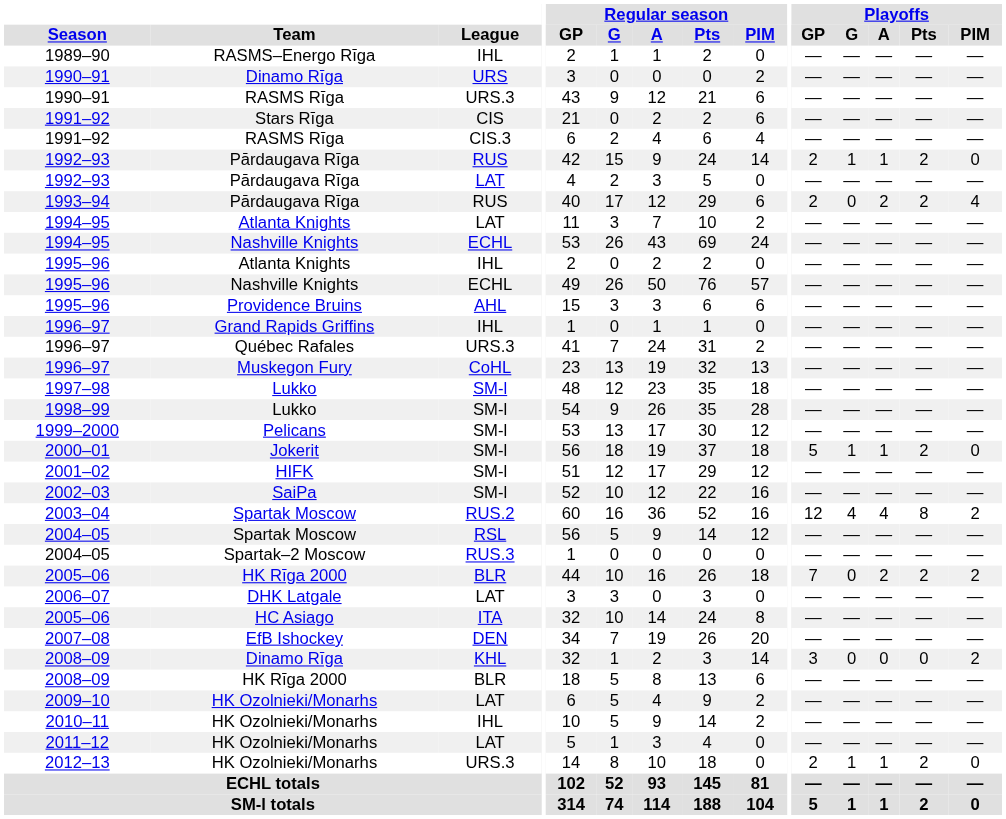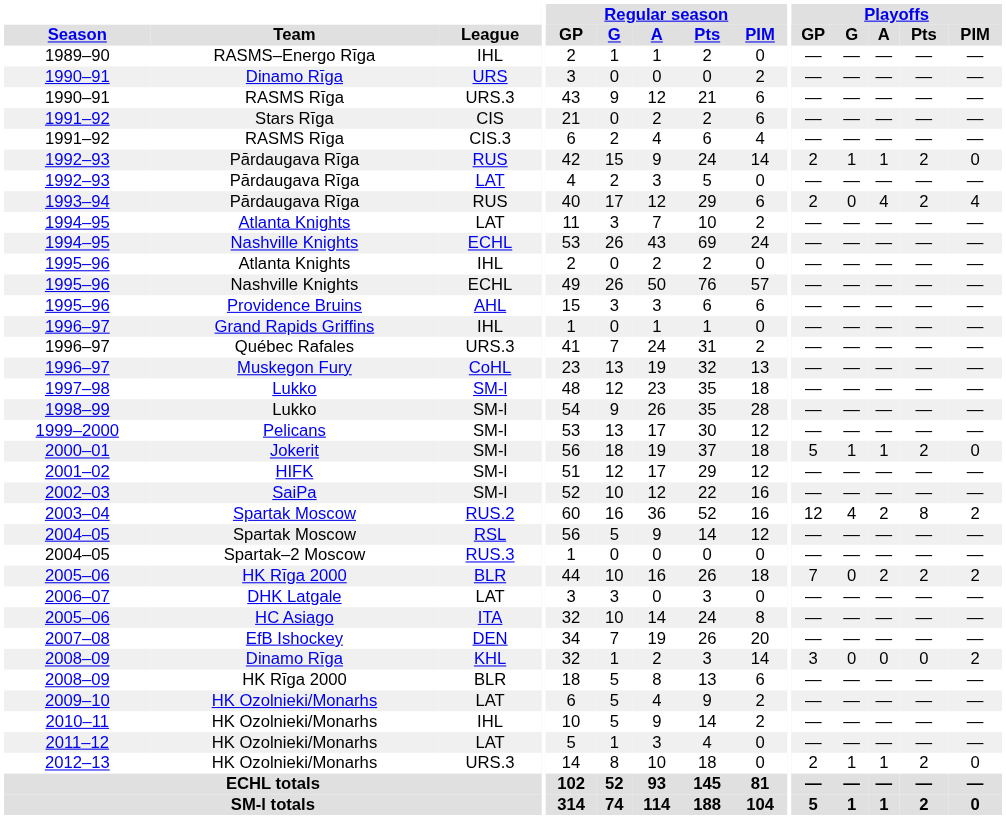 <table border="0" cellpadding="1" cellspacing="0" style="text-align:center; width:60em">
 <tr bgcolor="#e0e0e0">
 <th colspan="3" bgcolor="#ffffff"></th>
 <th rowspan="99" bgcolor="#ffffff"></th>
 <th colspan="5"><a href='#'>Regular season</a></th>
 <th rowspan="99" bgcolor="#ffffff"></th>
 <th colspan="5"><a href='#'>Playoffs</a></th>
 </tr>
 <tr bgcolor="#e0e0e0">
 <th><a href='#'>Season</a></th>
 <th>Team</th>
 <th>League</th>
 <th>GP</th>
 <th><a href='#'>G</a></th>
 <th><a href='#'>A</a></th>
 <th><a href='#'>Pts</a></th>
 <th><a href='#'>PIM</a></th>
 <th>GP</th>
 <th>G</th>
 <th>A</th>
 <th>Pts</th>
 <th>PIM</th>
 </tr>
 <tr>
 <td>1989–90</td>
 <td>RASMS–Energo Rīga</td>
 <td>IHL</td>
 <td>2</td>
 <td>1</td>
 <td>1</td>
 <td>2</td>
 <td>0</td>
 <td>—</td>
 <td>—</td>
 <td>—</td>
 <td>—</td>
 <td>—</td>
 </tr>
 <tr bgcolor="#f0f0f0">
 <td><a href='#'>1990–91</a></td>
 <td><a href='#'>Dinamo Rīga</a></td>
 <td><a href='#'>URS</a></td>
 <td>3</td>
 <td>0</td>
 <td>0</td>
 <td>0</td>
 <td>2</td>
 <td>—</td>
 <td>—</td>
 <td>—</td>
 <td>—</td>
 <td>—</td>
 </tr>
 <tr>
 <td>1990–91</td>
 <td>RASMS Rīga</td>
 <td>URS.3</td>
 <td>43</td>
 <td>9</td>
 <td>12</td>
 <td>21</td>
 <td>6</td>
 <td>—</td>
 <td>—</td>
 <td>—</td>
 <td>—</td>
 <td>—</td>
 </tr>
 <tr bgcolor="#f0f0f0">
 <td><a href='#'>1991–92</a></td>
 <td>Stars Rīga</td>
 <td>CIS</td>
 <td>21</td>
 <td>0</td>
 <td>2</td>
 <td>2</td>
 <td>6</td>
 <td>—</td>
 <td>—</td>
 <td>—</td>
 <td>—</td>
 <td>—</td>
 </tr>
 <tr>
 <td>1991–92</td>
 <td>RASMS Rīga</td>
 <td>CIS.3</td>
 <td>6</td>
 <td>2</td>
 <td>4</td>
 <td>6</td>
 <td>4</td>
 <td>—</td>
 <td>—</td>
 <td>—</td>
 <td>—</td>
 <td>—</td>
 </tr>
 <tr bgcolor="#f0f0f0">
 <td><a href='#'>1992–93</a></td>
 <td>Pārdaugava Rīga</td>
 <td><a href='#'>RUS</a></td>
 <td>42</td>
 <td>15</td>
 <td>9</td>
 <td>24</td>
 <td>14</td>
 <td>2</td>
 <td>1</td>
 <td>1</td>
 <td>2</td>
 <td>0</td>
 </tr>
 <tr>
 <td><a href='#'>1992–93</a></td>
 <td>Pārdaugava Rīga</td>
 <td><a href='#'>LAT</a></td>
 <td>4</td>
 <td>2</td>
 <td>3</td>
 <td>5</td>
 <td>0</td>
 <td>—</td>
 <td>—</td>
 <td>—</td>
 <td>—</td>
 <td>—</td>
 </tr>
 <tr bgcolor="#f0f0f0">
 <td><a href='#'>1993–94</a></td>
 <td>Pārdaugava Rīga</td>
 <td>RUS</td>
 <td>40</td>
 <td>17</td>
 <td>12</td>
 <td>29</td>
 <td>6</td>
 <td>2</td>
 <td>0</td>
-<td>2</td>
+<td>4</td>
 <td>2</td>
 <td>4</td>
 </tr>
 <tr>
 <td><a href='#'>1994–95</a></td>
 <td><a href='#'>Atlanta Knights</a></td>
 <td>LAT</td>
 <td>11</td>
 <td>3</td>
 <td>7</td>
 <td>10</td>
 <td>2</td>
 <td>—</td>
 <td>—</td>
 <td>—</td>
 <td>—</td>
 <td>—</td>
 </tr>
 <tr bgcolor="#f0f0f0">
 <td><a href='#'>1994–95</a></td>
 <td><a href='#'>Nashville Knights</a></td>
 <td><a href='#'>ECHL</a></td>
 <td>53</td>
 <td>26</td>
 <td>43</td>
 <td>69</td>
 <td>24</td>
 <td>—</td>
 <td>—</td>
 <td>—</td>
 <td>—</td>
 <td>—</td>
 </tr>
 <tr>
 <td><a href='#'>1995–96</a></td>
 <td>Atlanta Knights</td>
 <td>IHL</td>
 <td>2</td>
 <td>0</td>
 <td>2</td>
 <td>2</td>
 <td>0</td>
 <td>—</td>
 <td>—</td>
 <td>—</td>
 <td>—</td>
 <td>—</td>
 </tr>
 <tr bgcolor="#f0f0f0">
 <td><a href='#'>1995–96</a></td>
 <td>Nashville Knights</td>
 <td>ECHL</td>
 <td>49</td>
 <td>26</td>
 <td>50</td>
 <td>76</td>
 <td>57</td>
 <td>—</td>
 <td>—</td>
 <td>—</td>
 <td>—</td>
 <td>—</td>
 </tr>
 <tr>
 <td><a href='#'>1995–96</a></td>
 <td><a href='#'>Providence Bruins</a></td>
 <td><a href='#'>AHL</a></td>
 <td>15</td>
 <td>3</td>
 <td>3</td>
 <td>6</td>
 <td>6</td>
 <td>—</td>
 <td>—</td>
 <td>—</td>
 <td>—</td>
 <td>—</td>
 </tr>
 <tr bgcolor="#f0f0f0">
 <td><a href='#'>1996–97</a></td>
 <td><a href='#'>Grand Rapids Griffins</a></td>
 <td>IHL</td>
 <td>1</td>
 <td>0</td>
 <td>1</td>
 <td>1</td>
 <td>0</td>
 <td>—</td>
 <td>—</td>
 <td>—</td>
 <td>—</td>
 <td>—</td>
 </tr>
 <tr>
 <td>1996–97</td>
 <td>Québec Rafales</td>
 <td>URS.3</td>
 <td>41</td>
 <td>7</td>
 <td>24</td>
 <td>31</td>
 <td>2</td>
 <td>—</td>
 <td>—</td>
 <td>—</td>
 <td>—</td>
 <td>—</td>
 </tr>
 <tr bgcolor="#f0f0f0">
 <td><a href='#'>1996–97</a></td>
 <td><a href='#'>Muskegon Fury</a></td>
 <td><a href='#'>CoHL</a></td>
 <td>23</td>
 <td>13</td>
 <td>19</td>
 <td>32</td>
 <td>13</td>
 <td>—</td>
 <td>—</td>
 <td>—</td>
 <td>—</td>
 <td>—</td>
 </tr>
 <tr>
 <td><a href='#'>1997–98</a></td>
 <td><a href='#'>Lukko</a></td>
 <td><a href='#'>SM-l</a></td>
 <td>48</td>
 <td>12</td>
 <td>23</td>
 <td>35</td>
 <td>18</td>
 <td>—</td>
 <td>—</td>
 <td>—</td>
 <td>—</td>
 <td>—</td>
 </tr>
 <tr bgcolor="#f0f0f0">
 <td><a href='#'>1998–99</a></td>
 <td>Lukko</td>
 <td>SM-l</td>
 <td>54</td>
 <td>9</td>
 <td>26</td>
 <td>35</td>
 <td>28</td>
 <td>—</td>
 <td>—</td>
 <td>—</td>
 <td>—</td>
 <td>—</td>
 </tr>
 <tr>
 <td><a href='#'>1999–2000</a></td>
 <td><a href='#'>Pelicans</a></td>
 <td>SM-l</td>
 <td>53</td>
 <td>13</td>
 <td>17</td>
 <td>30</td>
 <td>12</td>
 <td>—</td>
 <td>—</td>
 <td>—</td>
 <td>—</td>
 <td>—</td>
 </tr>
 <tr bgcolor="#f0f0f0">
 <td><a href='#'>2000–01</a></td>
 <td><a href='#'>Jokerit</a></td>
 <td>SM-l</td>
 <td>56</td>
 <td>18</td>
 <td>19</td>
 <td>37</td>
 <td>18</td>
 <td>5</td>
 <td>1</td>
 <td>1</td>
 <td>2</td>
 <td>0</td>
 </tr>
 <tr>
 <td><a href='#'>2001–02</a></td>
 <td><a href='#'>HIFK</a></td>
 <td>SM-l</td>
 <td>51</td>
 <td>12</td>
 <td>17</td>
 <td>29</td>
 <td>12</td>
 <td>—</td>
 <td>—</td>
 <td>—</td>
 <td>—</td>
 <td>—</td>
 </tr>
 <tr bgcolor="#f0f0f0">
 <td><a href='#'>2002–03</a></td>
 <td><a href='#'>SaiPa</a></td>
 <td>SM-l</td>
 <td>52</td>
 <td>10</td>
 <td>12</td>
 <td>22</td>
 <td>16</td>
 <td>—</td>
 <td>—</td>
 <td>—</td>
 <td>—</td>
 <td>—</td>
 </tr>
 <tr>
 <td><a href='#'>2003–04</a></td>
 <td><a href='#'>Spartak Moscow</a></td>
 <td><a href='#'>RUS.2</a></td>
 <td>60</td>
 <td>16</td>
 <td>36</td>
 <td>52</td>
 <td>16</td>
 <td>12</td>
 <td>4</td>
-<td>4</td>
+<td>2</td>
 <td>8</td>
 <td>2</td>
 </tr>
 <tr bgcolor="#f0f0f0">
 <td><a href='#'>2004–05</a></td>
 <td>Spartak Moscow</td>
 <td><a href='#'>RSL</a></td>
 <td>56</td>
 <td>5</td>
 <td>9</td>
 <td>14</td>
 <td>12</td>
 <td>—</td>
 <td>—</td>
 <td>—</td>
 <td>—</td>
 <td>—</td>
 </tr>
 <tr>
 <td>2004–05</td>
 <td>Spartak–2 Moscow</td>
 <td><a href='#'>RUS.3</a></td>
 <td>1</td>
 <td>0</td>
 <td>0</td>
 <td>0</td>
 <td>0</td>
 <td>—</td>
 <td>—</td>
 <td>—</td>
 <td>—</td>
 <td>—</td>
 </tr>
 <tr bgcolor="#f0f0f0">
 <td><a href='#'>2005–06</a></td>
 <td><a href='#'>HK Rīga 2000</a></td>
 <td><a href='#'>BLR</a></td>
 <td>44</td>
 <td>10</td>
 <td>16</td>
 <td>26</td>
 <td>18</td>
 <td>7</td>
 <td>0</td>
 <td>2</td>
 <td>2</td>
 <td>2</td>
 </tr>
 <tr>
 <td><a href='#'>2006–07</a></td>
 <td><a href='#'>DHK Latgale</a></td>
 <td>LAT</td>
 <td>3</td>
 <td>3</td>
 <td>0</td>
 <td>3</td>
 <td>0</td>
 <td>—</td>
 <td>—</td>
 <td>—</td>
 <td>—</td>
 <td>—</td>
 </tr>
 <tr bgcolor="#f0f0f0">
 <td><a href='#'>2005–06</a></td>
 <td><a href='#'>HC Asiago</a></td>
 <td><a href='#'>ITA</a></td>
 <td>32</td>
 <td>10</td>
 <td>14</td>
 <td>24</td>
 <td>8</td>
 <td>—</td>
 <td>—</td>
 <td>—</td>
 <td>—</td>
 <td>—</td>
 </tr>
 <tr>
 <td><a href='#'>2007–08</a></td>
 <td><a href='#'>EfB Ishockey</a></td>
 <td><a href='#'>DEN</a></td>
 <td>34</td>
 <td>7</td>
 <td>19</td>
 <td>26</td>
 <td>20</td>
 <td>—</td>
 <td>—</td>
 <td>—</td>
 <td>—</td>
 <td>—</td>
 </tr>
 <tr bgcolor="#f0f0f0">
 <td><a href='#'>2008–09</a></td>
 <td><a href='#'>Dinamo Rīga</a></td>
 <td><a href='#'>KHL</a></td>
 <td>32</td>
 <td>1</td>
 <td>2</td>
 <td>3</td>
 <td>14</td>
 <td>3</td>
 <td>0</td>
 <td>0</td>
 <td>0</td>
 <td>2</td>
 </tr>
 <tr>
 <td><a href='#'>2008–09</a></td>
 <td>HK Rīga 2000</td>
 <td>BLR</td>
 <td>18</td>
 <td>5</td>
 <td>8</td>
 <td>13</td>
 <td>6</td>
 <td>—</td>
 <td>—</td>
 <td>—</td>
 <td>—</td>
 <td>—</td>
 </tr>
 <tr bgcolor="#f0f0f0">
 <td><a href='#'>2009–10</a></td>
 <td><a href='#'>HK Ozolnieki/Monarhs</a></td>
 <td>LAT</td>
 <td>6</td>
 <td>5</td>
 <td>4</td>
 <td>9</td>
 <td>2</td>
 <td>—</td>
 <td>—</td>
 <td>—</td>
 <td>—</td>
 <td>—</td>
 </tr>
 <tr>
 <td><a href='#'>2010–11</a></td>
 <td>HK Ozolnieki/Monarhs</td>
 <td>IHL</td>
 <td>10</td>
 <td>5</td>
 <td>9</td>
 <td>14</td>
 <td>2</td>
 <td>—</td>
 <td>—</td>
 <td>—</td>
 <td>—</td>
 <td>—</td>
 </tr>
 <tr bgcolor="#f0f0f0">
 <td><a href='#'>2011–12</a></td>
 <td>HK Ozolnieki/Monarhs</td>
 <td>LAT</td>
 <td>5</td>
 <td>1</td>
 <td>3</td>
 <td>4</td>
 <td>0</td>
 <td>—</td>
 <td>—</td>
 <td>—</td>
 <td>—</td>
 <td>—</td>
 </tr>
 <tr>
 <td><a href='#'>2012–13</a></td>
 <td>HK Ozolnieki/Monarhs</td>
 <td>URS.3</td>
 <td>14</td>
 <td>8</td>
 <td>10</td>
 <td>18</td>
 <td>0</td>
 <td>2</td>
 <td>1</td>
 <td>1</td>
 <td>2</td>
 <td>0</td>
 </tr>
 <tr bgcolor="#e0e0e0">
 <th colspan="3">ECHL totals</th>
 <th>102</th>
 <th>52</th>
 <th>93</th>
 <th>145</th>
 <th>81</th>
 <th>—</th>
 <th>—</th>
 <th>—</th>
 <th>—</th>
 <th>—</th>
 </tr>
 <tr bgcolor="#e0e0e0">
 <th colspan="3">SM-l totals</th>
 <th>314</th>
 <th>74</th>
 <th>114</th>
 <th>188</th>
 <th>104</th>
 <th>5</th>
 <th>1</th>
 <th>1</th>
 <th>2</th>
 <th>0</th>
 </tr>
 </table>
